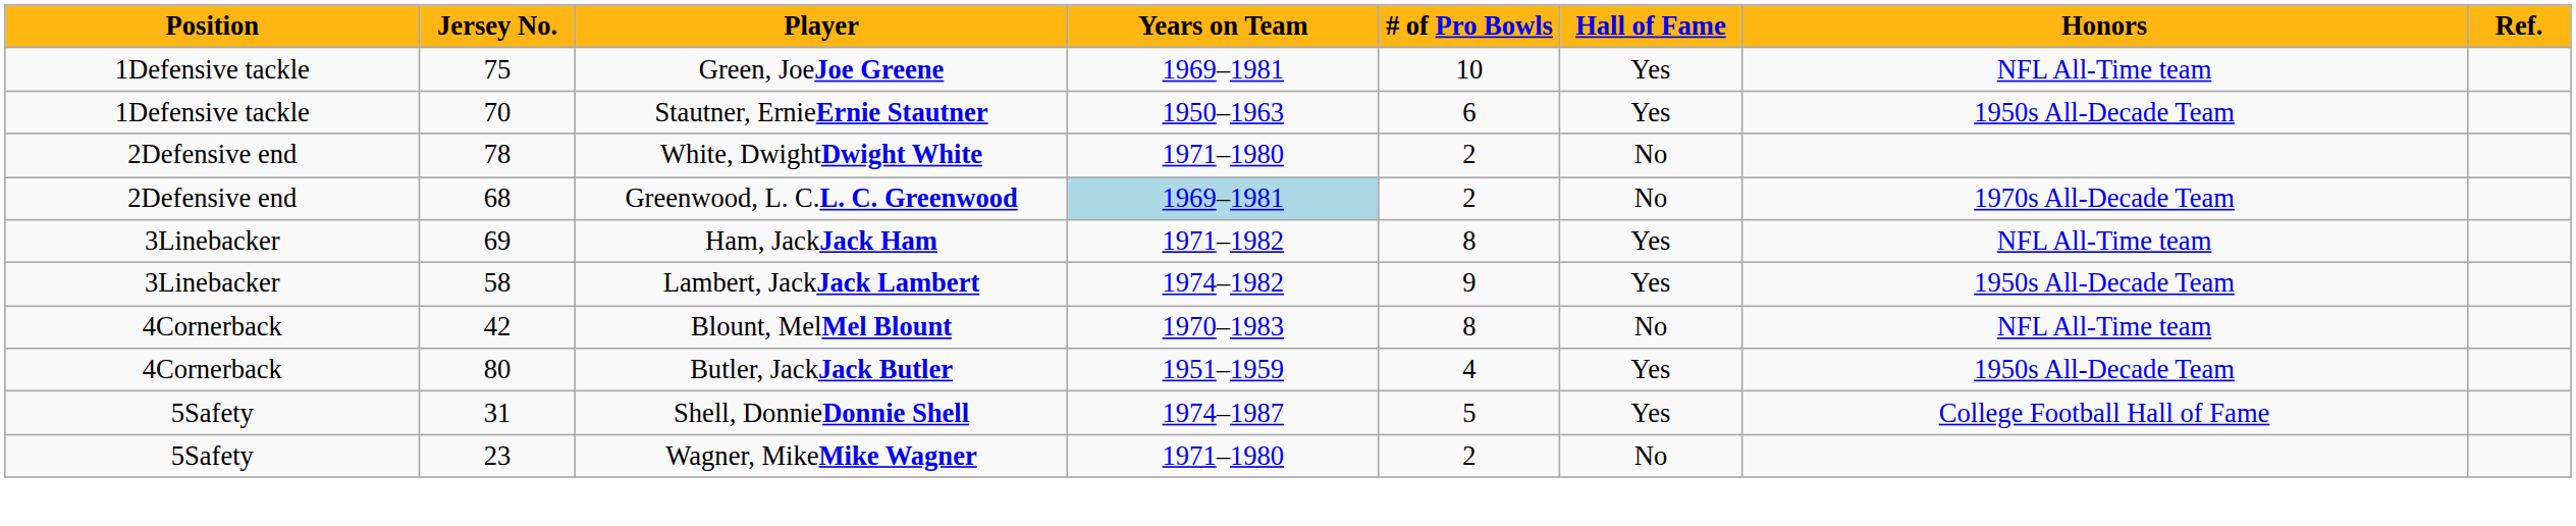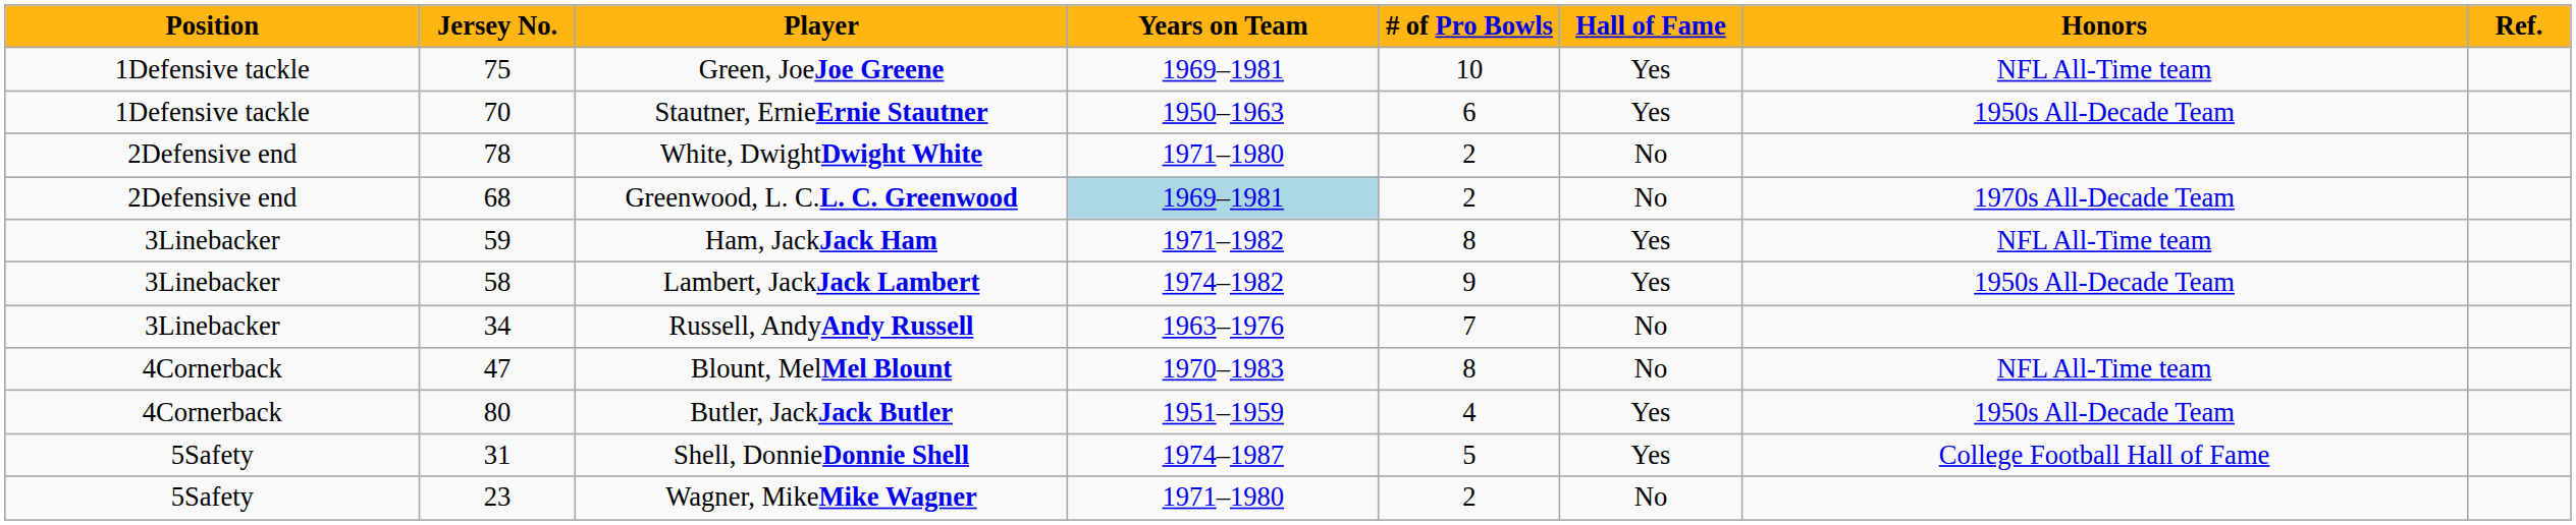 <table class="wikitable sortable" style="text-align:center">
 <tr>
 <th style="background:#FFB612; color:#000000;" width=16%>Position</th>
 <th style="background:#FFB612; color:#000000;"   width=6%>Jersey No.</th>
 <th style="background:#FFB612; color:#000000;" width=19%>Player</th>
 <th style="background:#FFB612; color:#000000;"   width=12%>Years on Team</th>
 <th style="background:#FFB612; color:#000000;" width=7%># of <a href='#'>Pro Bowls</a></th>
 <th style="background:#FFB612; color:#000000;" width=7%><a href='#'>Hall of Fame</a></th>
 <th style="background:#FFB612; color:#000000;"  width=28%>Honors</th>
 <th style="background:#FFB612; color:#000000;" width=4% class="unsortable">Ref.</th>
 </tr>
 <tr>
 <td align=center><span>1</span>Defensive  tackle</td>
 <td align=center>75</td>
 <td><span>Green, Joe</span><strong><a href='#'>Joe Greene</a></strong></td>
 <td align=center><a href='#'>1969</a>–<a href='#'>1981</a></td>
 <td align=center>10</td>
 <td align=center>Yes</td>
 <td><a href='#'>NFL All-Time team</a></td>
 <td align=center></td>
 </tr>
 <tr>
 <td align=center><span>1</span>Defensive  tackle</td>
 <td align=center>70</td>
 <td><span>Stautner, Ernie</span><strong><a href='#'>Ernie Stautner</a></strong></td>
 <td align=center><a href='#'>1950</a>–<a href='#'>1963</a></td>
 <td align=center>6</td>
 <td align=center>Yes</td>
 <td><a href='#'>1950s All-Decade Team</a></td>
 <td align=center></td>
 </tr>
 <tr>
 <td align=center><span>2</span>Defensive  end</td>
 <td align=center>78</td>
 <td><span>White, Dwight</span><strong><a href='#'>Dwight White</a></strong></td>
 <td align=center><a href='#'>1971</a>–<a href='#'>1980</a></td>
 <td align=center>2</td>
 <td align=center>No</td>
 <td></td>
 <td align=center></td>
 </tr>
 <tr>
 <td align=center><span>2</span>Defensive  end</td>
 <td align=center>68</td>
 <td><span>Greenwood, L. C.</span><strong><a href='#'>L. C. Greenwood</a></strong></td>
 <td align=center style="background: lightblue;"><a href='#'>1969</a>–<a href='#'>1981</a></td>
 <td align=center>2</td>
 <td align=center>No</td>
 <td><a href='#'>1970s All-Decade Team</a></td>
 <td align=center></td>
 </tr>
 <tr>
 <td align=center><span>3</span>Linebacker</td>
-<td align=center>69</td>
+<td align=center>59</td>
 <td><span>Ham, Jack</span><strong><a href='#'>Jack Ham</a></strong></td>
 <td align=center><a href='#'>1971</a>–<a href='#'>1982</a></td>
 <td align=center>8</td>
 <td align=center>Yes</td>
 <td><a href='#'>NFL All-Time team</a></td>
 <td align=center></td>
 </tr>
 <tr>
 <td align=center><span>3</span>Linebacker</td>
 <td align=center>58</td>
 <td><span>Lambert, Jack</span><strong><a href='#'>Jack Lambert</a></strong></td>
 <td align=center><a href='#'>1974</a>–<a href='#'>1982</a></td>
 <td align=center>9</td>
 <td align=center>Yes</td>
 <td><a href='#'>1950s All-Decade Team</a></td>
 <td align=center></td>
 </tr>
 <tr>
+<td align=center><span>3</span>Linebacker</td>
+<td align=center>34</td>
+<td><span>Russell, Andy</span><strong><a href='#'>Andy Russell</a></strong></td>
+<td align=center><a href='#'>1963</a>–<a href='#'>1976</a></td>
+<td align=center>7</td>
+<td align=center>No</td>
+<td></td>
+<td align=center></td>
+</tr>
+<tr>
 <td align=center><span>4</span>Cornerback</td>
-<td align=center>42</td>
+<td align=center>47</td>
 <td><span>Blount, Mel</span><strong><a href='#'>Mel Blount</a></strong></td>
 <td align=center><a href='#'>1970</a>–<a href='#'>1983</a></td>
 <td align=center>8</td>
 <td align=center>No</td>
 <td><a href='#'>NFL All-Time team</a></td>
 <td align=center></td>
 </tr>
 <tr>
 <td align=center><span>4</span>Cornerback</td>
 <td align=center>80</td>
 <td><span>Butler, Jack</span><strong><a href='#'>Jack Butler</a></strong></td>
 <td align=center><a href='#'>1951</a>–<a href='#'>1959</a></td>
 <td align=center>4</td>
 <td align=center>Yes</td>
 <td><a href='#'>1950s All-Decade Team</a></td>
 <td align=center></td>
 </tr>
 <tr>
 <td align=center><span>5</span>Safety</td>
 <td align=center>31</td>
 <td><span>Shell, Donnie</span><strong><a href='#'>Donnie Shell</a></strong></td>
 <td align=center><a href='#'>1974</a>–<a href='#'>1987</a></td>
 <td align=center>5</td>
 <td align=center>Yes</td>
 <td><a href='#'>College Football Hall of Fame</a></td>
 <td align=center></td>
 </tr>
 <tr>
 <td align=center><span>5</span>Safety</td>
 <td align=center>23</td>
 <td><span>Wagner, Mike</span><strong><a href='#'>Mike Wagner</a></strong></td>
 <td align=center><a href='#'>1971</a>–<a href='#'>1980</a></td>
 <td align=center>2</td>
 <td align=center>No</td>
 <td></td>
 <td align=center></td>
 </tr>
 </table>
